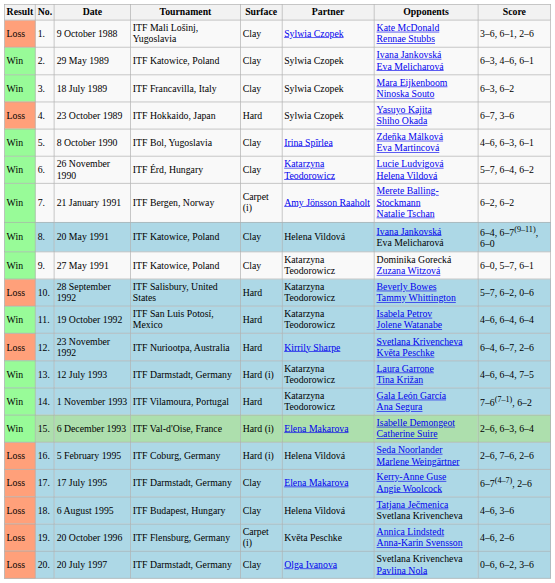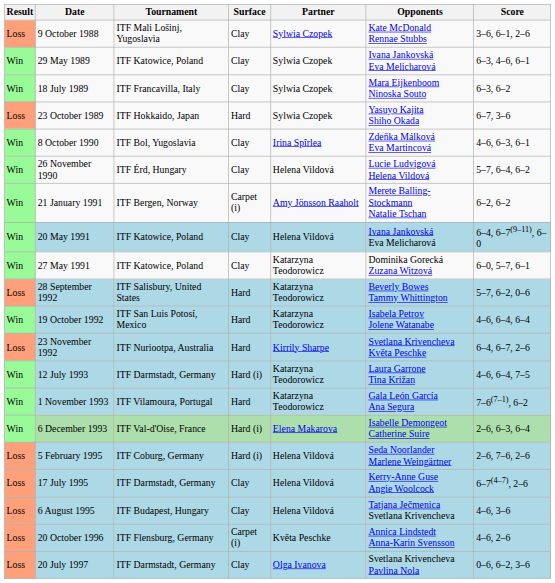 <table class="sortable wikitable" style=font-size:97%>
 <tr>
 <th>Result</th>
-<th>No.</th>
 <th>Date</th>
 <th>Tournament</th>
 <th>Surface</th>
 <th>Partner</th>
 <th>Opponents</th>
 <th>Score</th>
 </tr>
 <tr>
 <td style="background:#ffa07a;">Loss</td>
-<td>1.</td>
 <td>9 October 1988</td>
 <td>ITF Mali Lošinj, Yugoslavia</td>
 <td>Clay</td>
 <td> <a href='#'>Sylwia Czopek</a></td>
 <td> <a href='#'>Kate McDonald</a> <br>  <a href='#'>Rennae Stubbs</a></td>
 <td>3–6, 6–1, 2–6</td>
 </tr>
 <tr>
 <td style="background:#98fb98;">Win</td>
-<td>2.</td>
 <td>29 May 1989</td>
 <td>ITF Katowice, Poland</td>
 <td>Clay</td>
 <td> Sylwia Czopek</td>
 <td> <a href='#'>Ivana Jankovská</a> <br>  <a href='#'>Eva Melicharová</a></td>
 <td>6–3, 4–6, 6–1</td>
 </tr>
 <tr>
 <td style="background:#98fb98;">Win</td>
-<td>3.</td>
 <td>18 July 1989</td>
 <td>ITF Francavilla, Italy</td>
 <td>Clay</td>
 <td> Sylwia Czopek</td>
 <td> <a href='#'>Mara Eijkenboom</a> <br>  <a href='#'>Ninoska Souto</a></td>
 <td>6–3, 6–2</td>
 </tr>
 <tr>
 <td style="background:#ffa07a;">Loss</td>
-<td>4.</td>
 <td>23 October 1989</td>
 <td>ITF Hokkaido, Japan</td>
 <td>Hard</td>
 <td> Sylwia Czopek</td>
 <td> <a href='#'>Yasuyo Kajita</a> <br>  <a href='#'>Shiho Okada</a></td>
 <td>6–7, 3–6</td>
 </tr>
 <tr>
 <td style="background:#98fb98;">Win</td>
-<td>5.</td>
 <td>8 October 1990</td>
 <td>ITF Bol, Yugoslavia</td>
 <td>Clay</td>
 <td> <a href='#'>Irina Spîrlea</a></td>
 <td> <a href='#'>Zdeňka Málková</a> <br>  <a href='#'>Eva Martincová</a></td>
 <td>4–6, 6–3, 6–1</td>
 </tr>
 <tr>
 <td style="background:#98fb98;">Win</td>
-<td>6.</td>
 <td>26 November 1990</td>
 <td>ITF Érd, Hungary</td>
 <td>Clay</td>
-<td> <a href='#'>Katarzyna Teodorowicz</a></td>
+<td> Helena Vildová</td>
 <td> <a href='#'>Lucie Ludvigová</a> <br>  <a href='#'>Helena Vildová</a></td>
 <td>5–7, 6–4, 6–2</td>
 </tr>
 <tr>
 <td style="background:#98fb98;">Win</td>
-<td>7.</td>
 <td>21 January 1991</td>
 <td>ITF Bergen, Norway</td>
 <td>Carpet (i)</td>
 <td> <a href='#'>Amy Jönsson Raaholt</a></td>
 <td> <a href='#'>Merete Balling-Stockmann</a> <br>  <a href='#'>Natalie Tschan</a></td>
 <td>6–2, 6–2</td>
 </tr>
 <tr style="background:lightblue;">
 <td style="background:#98fb98;">Win</td>
-<td>8.</td>
 <td>20 May 1991</td>
 <td>ITF Katowice, Poland</td>
 <td>Clay</td>
 <td> Helena Vildová</td>
 <td> <a href='#'>Ivana Jankovská</a> <br>  Eva Melicharová</td>
 <td>6–4, 6–7<sup>(9–11)</sup>, 6–0</td>
 </tr>
 <tr>
 <td style="background:#98fb98;">Win</td>
-<td>9.</td>
 <td>27 May 1991</td>
 <td>ITF Katowice, Poland</td>
 <td>Clay</td>
 <td> Katarzyna Teodorowicz</td>
 <td> Dominika Gorecká <br>  <a href='#'>Zuzana Witzová</a></td>
 <td>6–0, 5–7, 6–1</td>
 </tr>
 <tr style="background:lightblue;">
 <td style="background:#ffa07a;">Loss</td>
-<td>10.</td>
 <td>28 September 1992</td>
 <td>ITF Salisbury, United States</td>
 <td>Hard</td>
 <td> Katarzyna Teodorowicz</td>
 <td> <a href='#'>Beverly Bowes</a> <br>  <a href='#'>Tammy Whittington</a></td>
 <td>5–7, 6–2, 0–6</td>
 </tr>
 <tr style="background:lightblue;">
 <td style="background:#98fb98;">Win</td>
-<td>11.</td>
 <td>19 October 1992</td>
 <td>ITF San Luis Potosí, Mexico</td>
 <td>Hard</td>
 <td> Katarzyna Teodorowicz</td>
 <td> <a href='#'>Isabela Petrov</a> <br>  <a href='#'>Jolene Watanabe</a></td>
 <td>4–6, 6–4, 6–4</td>
 </tr>
 <tr style="background:lightblue;">
 <td style="background:#ffa07a;">Loss</td>
-<td>12.</td>
 <td>23 November 1992</td>
 <td>ITF Nuriootpa, Australia</td>
 <td>Hard</td>
 <td> <a href='#'>Kirrily Sharpe</a></td>
 <td> <a href='#'>Svetlana Krivencheva</a> <br>  <a href='#'>Květa Peschke</a></td>
 <td>6–4, 6–7, 2–6</td>
 </tr>
 <tr style="background:lightblue;">
 <td style="background:#98fb98;">Win</td>
-<td>13.</td>
 <td>12 July 1993</td>
 <td>ITF Darmstadt, Germany</td>
 <td>Hard (i)</td>
 <td> Katarzyna Teodorowicz</td>
 <td> <a href='#'>Laura Garrone</a> <br>  <a href='#'>Tina Križan</a></td>
 <td>4–6, 6–4, 7–5</td>
 </tr>
 <tr style="background:lightblue;">
 <td style="background:#98fb98;">Win</td>
-<td>14.</td>
 <td>1 November 1993</td>
 <td>ITF Vilamoura, Portugal</td>
 <td>Hard</td>
 <td> Katarzyna Teodorowicz</td>
 <td> <a href='#'>Gala León García</a> <br>  <a href='#'>Ana Segura</a></td>
 <td>7–6<sup>(7–1)</sup>, 6–2</td>
 </tr>
 <tr style="background:#addfad;">
 <td style="background:#98fb98;">Win</td>
-<td>15.</td>
 <td>6 December 1993</td>
 <td>ITF Val-d'Oise, France</td>
 <td>Hard (i)</td>
 <td> <a href='#'>Elena Makarova</a></td>
 <td> <a href='#'>Isabelle Demongeot</a> <br>  <a href='#'>Catherine Suire</a></td>
 <td>2–6, 6–3, 6–4</td>
 </tr>
 <tr style="background:lightblue;">
 <td style="background:#ffa07a;">Loss</td>
-<td>16.</td>
 <td>5 February 1995</td>
 <td>ITF Coburg, Germany</td>
 <td>Hard (i)</td>
 <td> Helena Vildová</td>
 <td> <a href='#'>Seda Noorlander</a> <br>  <a href='#'>Marlene Weingärtner</a></td>
 <td>2–6, 7–6, 2–6</td>
 </tr>
 <tr style="background:lightblue;">
 <td style="background:#ffa07a;">Loss</td>
-<td>17.</td>
 <td>17 July 1995</td>
 <td>ITF Darmstadt, Germany</td>
 <td>Clay</td>
-<td> <a href='#'>Elena Makarova</a></td>
+<td> Helena Vildová</td>
 <td> <a href='#'>Kerry-Anne Guse</a> <br>  <a href='#'>Angie Woolcock</a></td>
 <td>6–7<sup>(4–7)</sup>, 2–6</td>
 </tr>
 <tr style="background:lightblue;">
 <td style="background:#ffa07a;">Loss</td>
-<td>18.</td>
 <td>6 August 1995</td>
 <td>ITF Budapest, Hungary</td>
 <td>Clay</td>
 <td> Helena Vildová</td>
 <td> <a href='#'>Tatjana Ječmenica</a> <br>  Svetlana Krivencheva</td>
 <td>4–6, 3–6</td>
 </tr>
 <tr style="background:lightblue;">
 <td style="background:#ffa07a;">Loss</td>
-<td>19.</td>
 <td>20 October 1996</td>
 <td>ITF Flensburg, Germany</td>
 <td>Carpet (i)</td>
 <td> Květa Peschke</td>
 <td> <a href='#'>Annica Lindstedt</a> <br>  <a href='#'>Anna-Karin Svensson</a></td>
 <td>4–6, 2–6</td>
 </tr>
 <tr style="background:lightblue;">
 <td style="background:#ffa07a;">Loss</td>
-<td>20.</td>
 <td>20 July 1997</td>
 <td>ITF Darmstadt, Germany</td>
 <td>Clay</td>
 <td> <a href='#'>Olga Ivanova</a></td>
 <td> Svetlana Krivencheva <br>  <a href='#'>Pavlina Nola</a></td>
 <td>0–6, 6–2, 3–6</td>
 </tr>
 </table>
